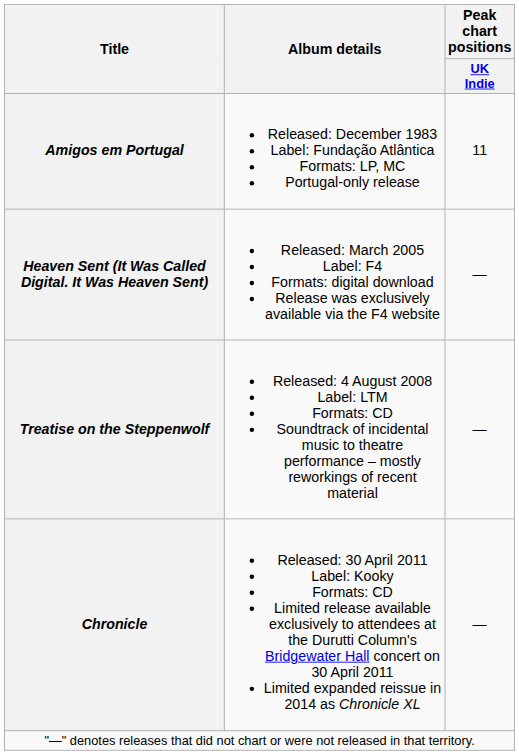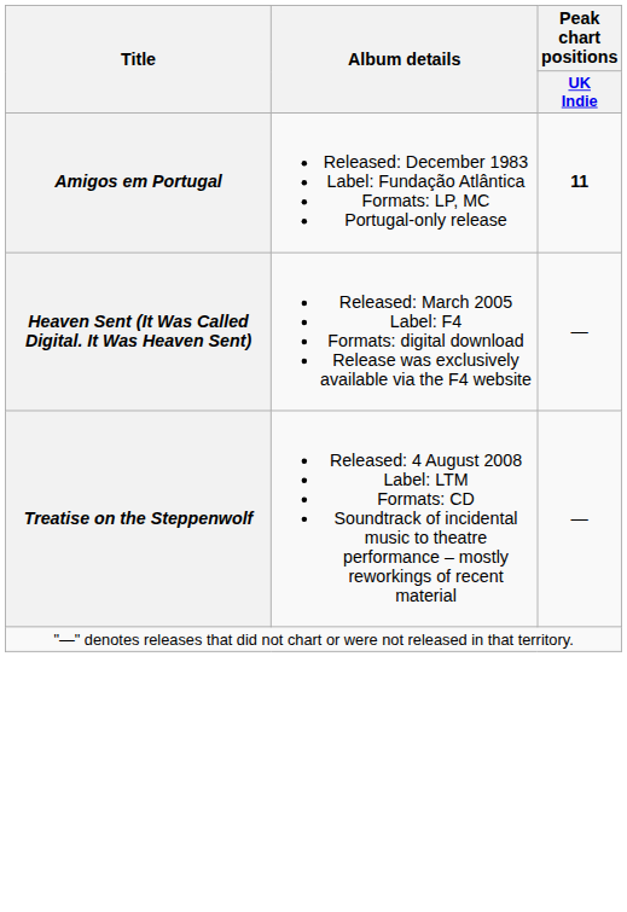 <table class="wikitable plainrowheaders" style="text-align:center;">
 <tr>
 <th rowspan="2" scope="col" style="width:15em;">Title</th>
 <th rowspan="2" scope="col" style="width:15em;">Album details</th>
 <th>Peak chart positions</th>
 </tr>
 <tr>
 <th scope="col" style="width:2em;font-size:90%;"><a href='#'>UK<br>Indie</a><br></th>
 </tr>
 <tr>
 <th scope="row"><em>Amigos em Portugal</em></th>
 <td><br><ul><li>Released: December 1983</li><li>Label: Fundação Atlântica</li><li>Formats: LP, MC</li><li>Portugal-only release</li></ul></td>
-<td>11</td>
+<td><strong>11</strong></td>
 </tr>
 <tr>
 <th scope="row"><em>Heaven Sent (It Was Called Digital. It Was Heaven Sent)</em></th>
 <td><br><ul><li>Released: March 2005</li><li>Label: F4</li><li>Formats: digital download</li><li>Release was exclusively available via the F4 website</li></ul></td>
 <td>—</td>
 </tr>
 <tr>
 <th scope="row"><em>Treatise on the Steppenwolf</em></th>
 <td><br><ul><li>Released: 4 August 2008</li><li>Label: LTM</li><li>Formats: CD</li><li>Soundtrack of incidental music to theatre performance – mostly reworkings of recent material</li></ul></td>
 <td>—</td>
 </tr>
 <tr>
-<th scope="row"><em>Chronicle</em></th>
-<td><br><ul><li>Released: 30 April 2011</li><li>Label: Kooky</li><li>Formats: CD</li><li>Limited release available exclusively to attendees at the Durutti Column's <a href='#'>Bridgewater Hall</a> concert on 30 April 2011</li><li>Limited expanded reissue in 2014 as <em>Chronicle XL</em></li></ul></td>
-<td>—</td>
-</tr>
-<tr>
 <td colspan="3" style="font-size:90%">"—" denotes releases that did not chart or were not released in that territory.</td>
 </tr>
 </table>
